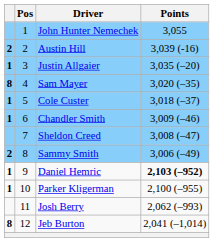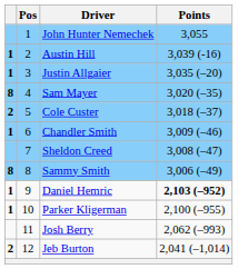 <table class="wikitable" style="font-size: 95%;">
 <tr>
 <th></th>
 <th>Pos</th>
 <th>Driver</th>
 <th>Points</th>
 </tr>
 <tr style="background:#87CEFA;">
 <td align="left"></td>
 <td style="text-align:center;">1</td>
 <td><a href='#'>John Hunter Nemechek</a></td>
 <td style="text-align:center;">3,055</td>
 </tr>
 <tr style="background:#87CEFA;">
-<td align="left"> <strong>2</strong></td>
+<td align="left"> <strong>1</strong></td>
 <td style="text-align:center;">2</td>
 <td><a href='#'>Austin Hill</a></td>
 <td style="text-align:center;">3,039 (-16)</td>
 </tr>
 <tr style="background:#87CEFA;">
 <td align="left"> <strong>1</strong></td>
 <td style="text-align:center;">3</td>
 <td><a href='#'>Justin Allgaier</a></td>
 <td style="text-align:center;">3,035 (–20)</td>
 </tr>
 <tr style="background:#87CEFA;">
 <td align="left"> <strong>8</strong></td>
 <td style="text-align:center;">4</td>
 <td><a href='#'>Sam Mayer</a></td>
 <td style="text-align:center;">3,020 (–35)</td>
 </tr>
 <tr style="background:#87CEFA;">
-<td align="left"> <strong>1</strong></td>
+<td align="left"> <strong>2</strong></td>
 <td style="text-align:center;">5</td>
 <td><a href='#'>Cole Custer</a></td>
 <td style="text-align:center;">3,018 (–37)</td>
 </tr>
 <tr style="background:#87CEFA;">
 <td align="left"> <strong>1</strong></td>
 <td style="text-align:center;">6</td>
 <td><a href='#'>Chandler Smith</a></td>
 <td style="text-align:center;">3,009 (–46)</td>
 </tr>
 <tr style="background:#87CEFA;">
 <td align="left"></td>
 <td style="text-align:center;">7</td>
 <td><a href='#'>Sheldon Creed</a></td>
 <td style="text-align:center;">3,008 (–47)</td>
 </tr>
 <tr style="background:#87CEFA;">
-<td align="left"> <strong>2</strong></td>
+<td align="left"> <strong>8</strong></td>
 <td style="text-align:center;">8</td>
 <td><a href='#'>Sammy Smith</a></td>
 <td style="text-align:center;">3,006 (–49)</td>
 </tr>
 <tr>
 <td align="left"> <strong>1</strong></td>
 <td style="text-align:center;">9</td>
 <td><a href='#'>Daniel Hemric</a></td>
 <td style="text-align:center;"><strong>2,103 (–952)</strong></td>
 </tr>
 <tr>
 <td align="left"> <strong>1</strong></td>
 <td style="text-align:center;">10</td>
 <td><a href='#'>Parker Kligerman</a></td>
 <td style="text-align:center;">2,100 (–955)</td>
 </tr>
 <tr>
 <td align="left"></td>
 <td style="text-align:center;">11</td>
 <td><a href='#'>Josh Berry</a></td>
 <td style="text-align:center;">2,062 (–993)</td>
 </tr>
 <tr>
-<td align="left"> <strong>8</strong></td>
+<td align="left"> <strong>2</strong></td>
 <td style="text-align:center;">12</td>
 <td><a href='#'>Jeb Burton</a></td>
 <td style="text-align:center;">2,041 (–1,014)</td>
 </tr>
 <tr class="sortbottom">
 <th colspan="9"></th>
 </tr>
 </table>
